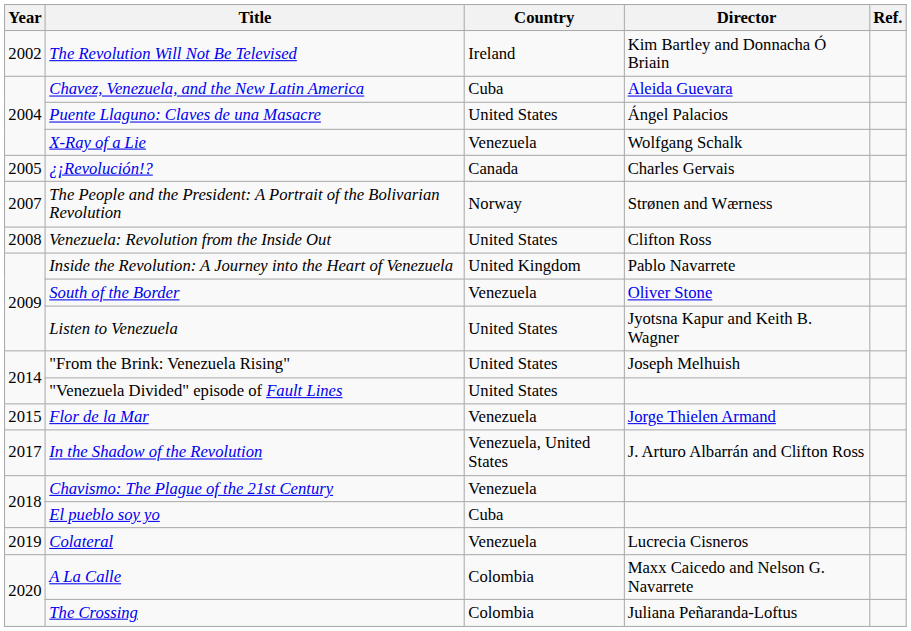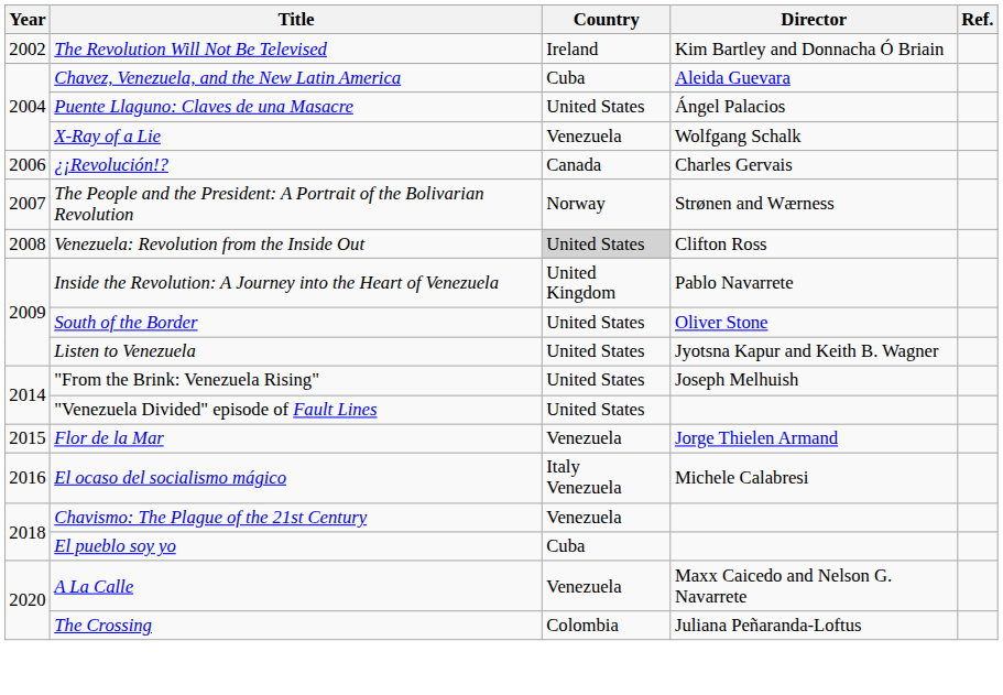 <table class="wikitable sortable">
 <tr>
 <th>Year</th>
 <th>Title</th>
 <th>Country</th>
 <th>Director</th>
 <th>Ref.</th>
 </tr>
 <tr>
 <td>2002</td>
 <td><em><a href='#'>The Revolution Will Not Be Televised</a></em></td>
 <td>Ireland</td>
 <td>Kim Bartley and Donnacha Ó Briain</td>
 <td></td>
 </tr>
 <tr>
 <td rowspan="3">2004</td>
 <td><em><a href='#'>Chavez, Venezuela, and the New Latin America</a></em></td>
 <td>Cuba</td>
 <td><a href='#'>Aleida Guevara</a></td>
 <td></td>
 </tr>
 <tr>
 <td><em><a href='#'>Puente Llaguno: Claves de una Masacre</a></em></td>
 <td>United States</td>
 <td>Ángel Palacios</td>
 <td></td>
 </tr>
 <tr>
 <td><em><a href='#'>X-Ray of a Lie</a></em></td>
 <td>Venezuela</td>
 <td>Wolfgang Schalk</td>
 <td></td>
 </tr>
 <tr>
-<td>2005</td>
+<td>2006</td>
 <td><em><a href='#'>¿¡Revolución!?</a></em></td>
 <td>Canada</td>
 <td>Charles Gervais</td>
 <td></td>
 </tr>
 <tr>
 <td>2007</td>
 <td><em>The People and the President: A Portrait of the Bolivarian Revolution</em></td>
 <td>Norway</td>
 <td>Strønen and Wærness</td>
 <td></td>
 </tr>
 <tr>
 <td>2008</td>
 <td><em>Venezuela: Revolution from the Inside Out</em></td>
-<td>United States</td>
+<td style="background: lightgrey;">United States</td>
 <td>Clifton Ross</td>
 <td></td>
 </tr>
 <tr>
 <td rowspan="3">2009</td>
 <td><em>Inside the Revolution: A Journey into the Heart of Venezuela</em></td>
 <td>United Kingdom</td>
 <td>Pablo Navarrete</td>
 <td></td>
 </tr>
 <tr>
 <td><em><a href='#'>South of the Border</a></em></td>
-<td>Venezuela</td>
+<td>United States</td>
 <td><a href='#'>Oliver Stone</a></td>
 <td></td>
 </tr>
 <tr>
 <td><em>Listen to Venezuela</em></td>
 <td>United States</td>
 <td>Jyotsna Kapur and Keith B. Wagner</td>
 <td></td>
 </tr>
 <tr>
 <td rowspan="2">2014</td>
 <td>"From the Brink: Venezuela Rising"</td>
 <td>United States</td>
 <td>Joseph Melhuish</td>
 <td></td>
 </tr>
 <tr>
 <td>"Venezuela Divided" episode of <em><a href='#'>Fault Lines</a></em></td>
 <td>United States</td>
 <td></td>
 <td></td>
 </tr>
 <tr>
 <td>2015</td>
 <td><em><a href='#'>Flor de la Mar</a></em></td>
 <td>Venezuela</td>
 <td><a href='#'>Jorge Thielen Armand</a></td>
 <td></td>
 </tr>
 <tr>
-<td>2017</td>
-<td><em><a href='#'>In the Shadow of the Revolution</a></em></td>
-<td>Venezuela, United States</td>
-<td>J. Arturo Albarrán and Clifton Ross</td>
+<td>2016</td>
+<td><em><a href='#'>El ocaso del socialismo mágico</a></em></td>
+<td>Italy<br>Venezuela</td>
+<td>Michele Calabresi</td>
 <td></td>
 </tr>
 <tr>
 <td rowspan="2">2018</td>
 <td><em><a href='#'>Chavismo: The Plague of the 21st Century</a></em></td>
 <td>Venezuela</td>
 <td></td>
 <td></td>
 </tr>
 <tr>
 <td><em><a href='#'>El pueblo soy yo</a></em></td>
 <td>Cuba</td>
 <td></td>
 <td></td>
 </tr>
 <tr>
-<td>2019</td>
-<td><em><a href='#'>Colateral</a></em></td>
-<td>Venezuela</td>
-<td>Lucrecia Cisneros</td>
-<td></td>
-</tr>
-<tr>
 <td rowspan="2">2020</td>
 <td><em><a href='#'>A La Calle</a></em></td>
-<td>Colombia</td>
+<td>Venezuela</td>
 <td>Maxx Caicedo and Nelson G. Navarrete</td>
 <td></td>
 </tr>
 <tr>
 <td><a href='#'><em>The Crossing</em></a></td>
 <td>Colombia</td>
 <td>Juliana Peñaranda-Loftus</td>
 <td></td>
 </tr>
 </table>
